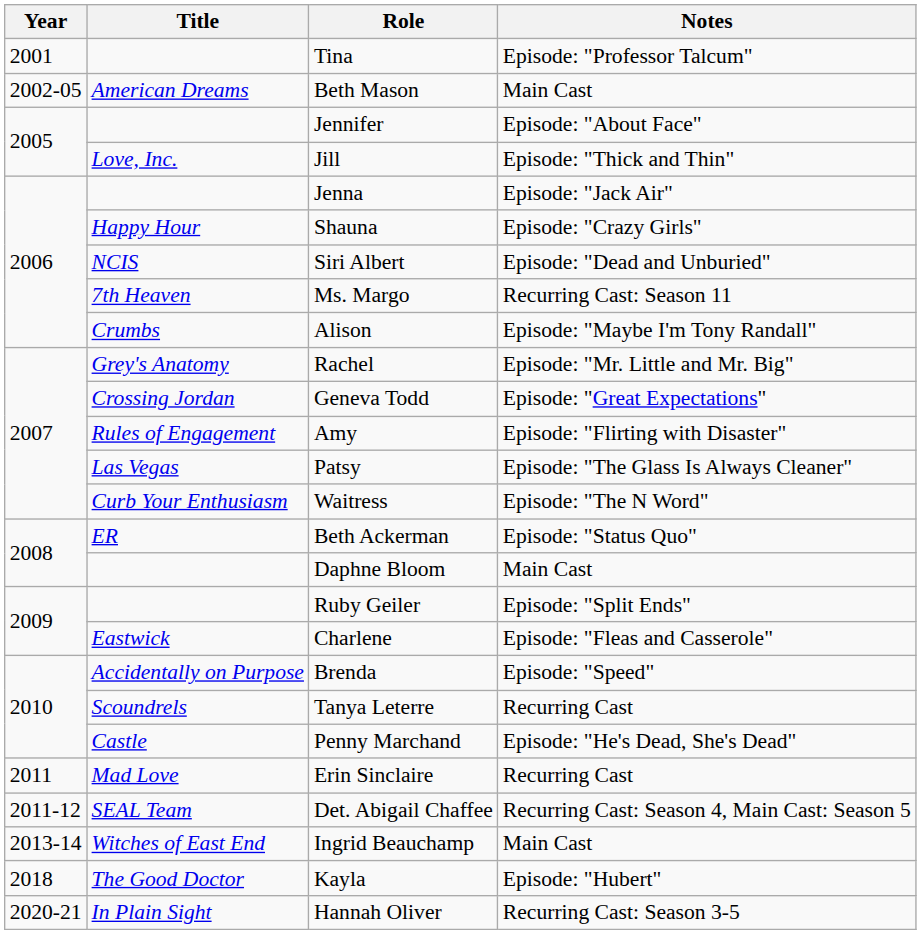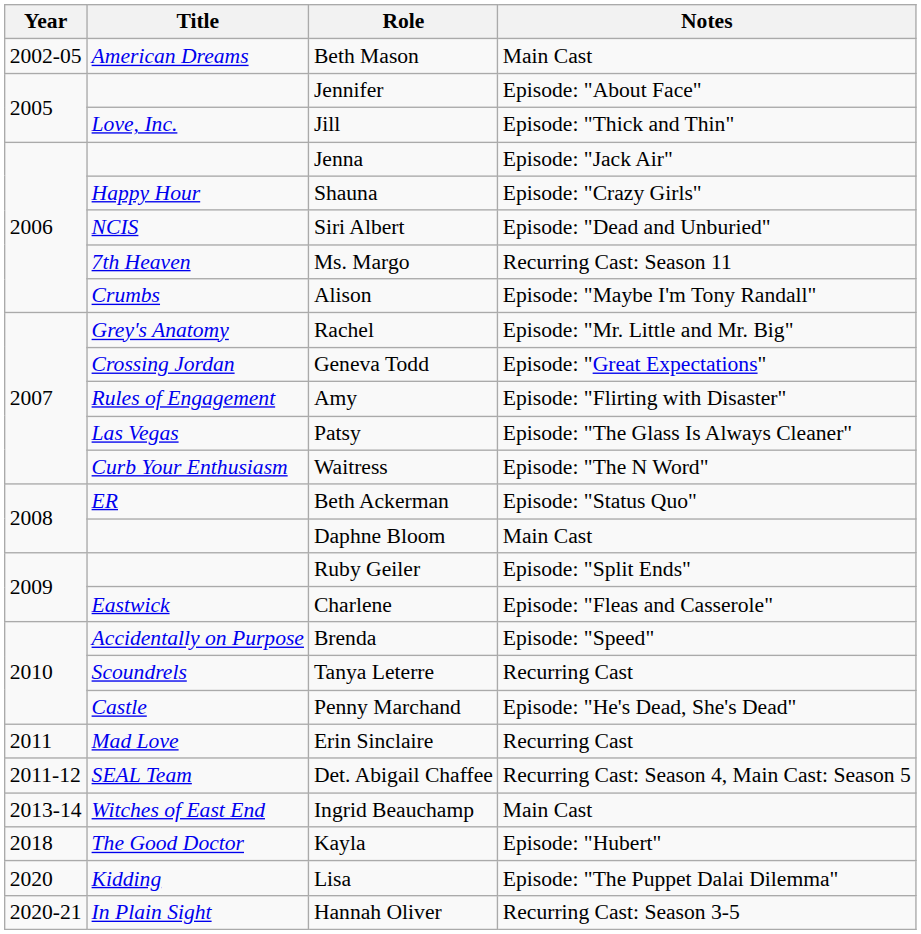 <table class="wikitable sortable">
 <tr>
 <th>Year</th>
 <th>Title</th>
 <th>Role</th>
 <th>Notes</th>
-</tr>
-<tr>
-<td>2001</td>
-<td><em></em></td>
-<td>Tina</td>
-<td>Episode: "Professor Talcum"</td>
 </tr>
 <tr>
 <td>2002-05</td>
 <td><em><a href='#'>American Dreams</a></em></td>
 <td>Beth Mason</td>
 <td>Main Cast</td>
 </tr>
 <tr>
 <td rowspan="2">2005</td>
 <td><em></em></td>
 <td>Jennifer</td>
 <td>Episode: "About Face"</td>
 </tr>
 <tr>
 <td><em><a href='#'>Love, Inc.</a></em></td>
 <td>Jill</td>
 <td>Episode: "Thick and Thin"</td>
 </tr>
 <tr>
 <td rowspan="5">2006</td>
 <td><em></em></td>
 <td>Jenna</td>
 <td>Episode: "Jack Air"</td>
 </tr>
 <tr>
 <td><em><a href='#'>Happy Hour</a></em></td>
 <td>Shauna</td>
 <td>Episode: "Crazy Girls"</td>
 </tr>
 <tr>
 <td><em><a href='#'>NCIS</a></em></td>
 <td>Siri Albert</td>
 <td>Episode: "Dead and Unburied"</td>
 </tr>
 <tr>
 <td><em><a href='#'>7th Heaven</a></em></td>
 <td>Ms. Margo</td>
 <td>Recurring Cast: Season 11</td>
 </tr>
 <tr>
 <td><em><a href='#'>Crumbs</a></em></td>
 <td>Alison</td>
 <td>Episode: "Maybe I'm Tony Randall"</td>
 </tr>
 <tr>
 <td rowspan="5">2007</td>
 <td><em><a href='#'>Grey's Anatomy</a></em></td>
 <td>Rachel</td>
 <td>Episode: "Mr. Little and Mr. Big"</td>
 </tr>
 <tr>
 <td><em><a href='#'>Crossing Jordan</a></em></td>
 <td>Geneva Todd</td>
 <td>Episode: "<a href='#'>Great Expectations</a>"</td>
 </tr>
 <tr>
 <td><em><a href='#'>Rules of Engagement</a></em></td>
 <td>Amy</td>
 <td>Episode: "Flirting with Disaster"</td>
 </tr>
 <tr>
 <td><em><a href='#'>Las Vegas</a></em></td>
 <td>Patsy</td>
 <td>Episode: "The Glass Is Always Cleaner"</td>
 </tr>
 <tr>
 <td><em><a href='#'>Curb Your Enthusiasm</a></em></td>
 <td>Waitress</td>
 <td>Episode: "The N Word"</td>
 </tr>
 <tr>
 <td rowspan="2">2008</td>
 <td><em><a href='#'>ER</a></em></td>
 <td>Beth Ackerman</td>
 <td>Episode: "Status Quo"</td>
 </tr>
 <tr>
 <td><em></em></td>
 <td>Daphne Bloom</td>
 <td>Main Cast</td>
 </tr>
 <tr>
 <td rowspan="2">2009</td>
 <td><em></em></td>
 <td>Ruby Geiler</td>
 <td>Episode: "Split Ends"</td>
 </tr>
 <tr>
 <td><em><a href='#'>Eastwick</a></em></td>
 <td>Charlene</td>
 <td>Episode: "Fleas and Casserole"</td>
 </tr>
 <tr>
 <td rowspan="3">2010</td>
 <td><em><a href='#'>Accidentally on Purpose</a></em></td>
 <td>Brenda</td>
 <td>Episode: "Speed"</td>
 </tr>
 <tr>
 <td><em><a href='#'>Scoundrels</a></em></td>
 <td>Tanya Leterre</td>
 <td>Recurring Cast</td>
 </tr>
 <tr>
 <td><em><a href='#'>Castle</a></em></td>
 <td>Penny Marchand</td>
 <td>Episode: "He's Dead, She's Dead"</td>
 </tr>
 <tr>
 <td>2011</td>
 <td><em><a href='#'>Mad Love</a></em></td>
 <td>Erin Sinclaire</td>
 <td>Recurring Cast</td>
 </tr>
 <tr>
 <td>2011-12</td>
 <td><em><a href='#'>SEAL Team</a></em></td>
 <td>Det. Abigail Chaffee</td>
 <td>Recurring Cast: Season 4, Main Cast: Season 5</td>
 </tr>
 <tr>
 <td>2013-14</td>
 <td><em><a href='#'>Witches of East End</a></em></td>
 <td>Ingrid Beauchamp</td>
 <td>Main Cast</td>
 </tr>
 <tr>
 <td>2018</td>
 <td><em><a href='#'>The Good Doctor</a></em></td>
 <td>Kayla</td>
 <td>Episode: "Hubert"</td>
 </tr>
 <tr>
+<td>2020</td>
+<td><em><a href='#'>Kidding</a></em></td>
+<td>Lisa</td>
+<td>Episode: "The Puppet Dalai Dilemma"</td>
+</tr>
+<tr>
 <td>2020-21</td>
 <td><em><a href='#'>In Plain Sight</a></em></td>
 <td>Hannah Oliver</td>
 <td>Recurring Cast: Season 3-5</td>
 </tr>
 </table>
